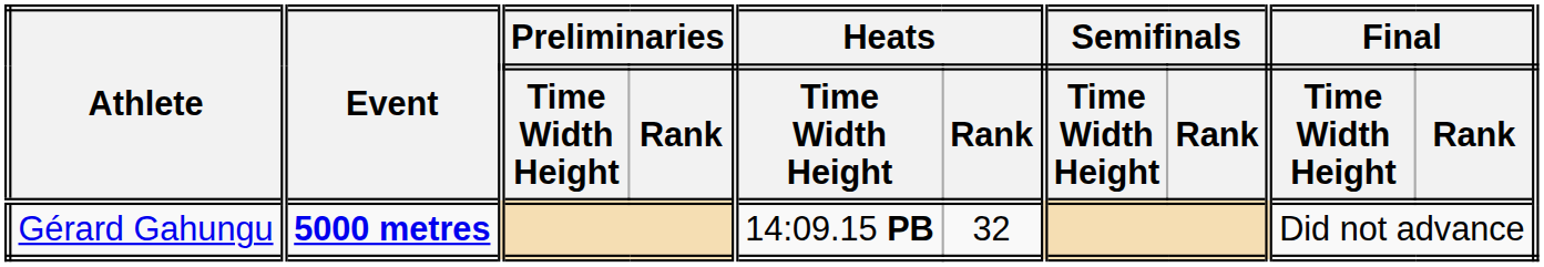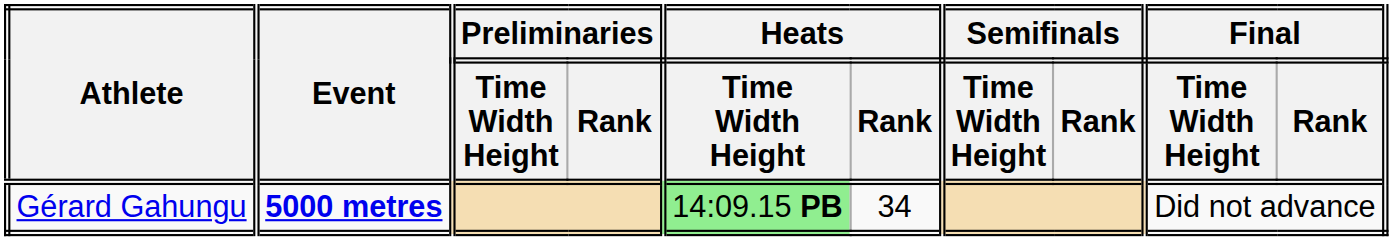 <table class=wikitable style="font-size:90%; border: double;">
 <tr>
 <th rowspan="2" style="border-right:double">Athlete</th>
 <th rowspan="2" style="border-right:double">Event</th>
 <th colspan="2" style="border-right:double; border-bottom:double;">Preliminaries</th>
 <th colspan="2" style="border-right:double; border-bottom:double;">Heats</th>
 <th colspan="2" style="border-right:double; border-bottom:double;">Semifinals</th>
 <th colspan="2" style="border-right:double; border-bottom:double;">Final</th>
 </tr>
 <tr>
 <th>Time<br>Width<br>Height</th>
 <th style="border-right:double">Rank</th>
 <th>Time<br>Width<br>Height</th>
 <th style="border-right:double">Rank</th>
 <th>Time<br>Width<br>Height</th>
 <th style="border-right:double">Rank</th>
 <th>Time<br>Width<br>Height</th>
 <th style="border-right:double">Rank</th>
 </tr>
 <tr style="border-top: double;">
 <td style="border-right:double"><a href='#'>Gérard Gahungu</a></td>
 <td style="border-right:double"><strong><a href='#'>5000 metres</a></strong></td>
 <td style="border-right:double" colspan= 2 bgcolor="wheat"></td>
-<td align=center>14:09.15 <strong>PB</strong></td>
-<td align=center style="border-right:double">32</td>
+<td align=center style="background: lightgreen;">14:09.15 <strong>PB</strong></td>
+<td align=center style="border-right:double">34</td>
 <td style="border-right:double" colspan= 2 bgcolor="wheat"></td>
 <td colspan="2" align=center>Did not advance</td>
 </tr>
 </table>
